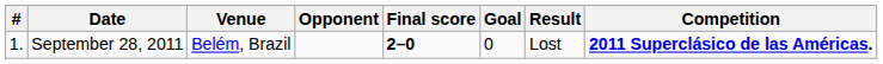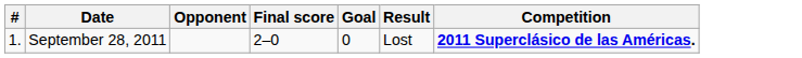 <table class="wikitable collapsible collapsed" style=font-size:85%>
 <tr>
 <th>#</th>
 <th>Date</th>
-<th>Venue</th>
 <th>Opponent</th>
 <th>Final score</th>
 <th>Goal</th>
 <th>Result</th>
 <th>Competition</th>
 </tr>
 <tr>
 <td>1.</td>
 <td>September 28, 2011</td>
-<td><a href='#'>Belém</a>, Brazil</td>
 <td></td>
-<td><strong>2–0</strong></td>
+<td>2–0</td>
 <td>0</td>
 <td>Lost</td>
 <td><strong><a href='#'>2011 Superclásico de las Américas</a>.</strong></td>
 </tr>
 </table>
